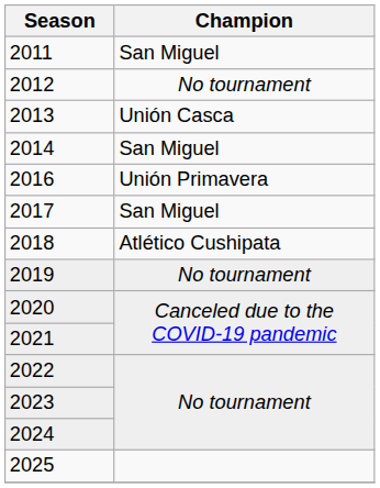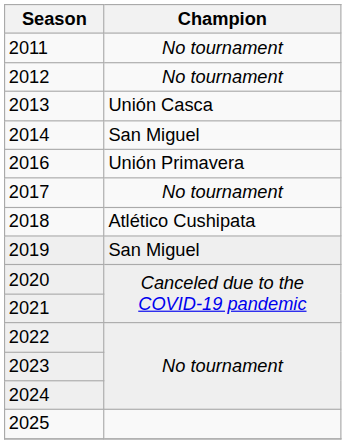 <table class="wikitable sortable">
 <tr>
 <th width=80px>Season</th>
 <th width=200px>Champion</th>
 </tr>
 <tr>
 <td>2011</td>
-<td>San Miguel</td>
+<td colspan="1" align=center><em>No tournament</em></td>
 </tr>
 <tr>
 <td>2012</td>
 <td colspan="1" align=center><em>No tournament</em></td>
 </tr>
 <tr>
 <td>2013</td>
 <td>Unión Casca</td>
 </tr>
 <tr>
 <td>2014</td>
 <td>San Miguel</td>
 </tr>
 <tr>
 <td>2016</td>
 <td>Unión Primavera</td>
 </tr>
 <tr>
 <td>2017</td>
-<td>San Miguel</td>
+<td colspan="1" align=center><em>No tournament</em></td>
 </tr>
 <tr>
 <td>2018</td>
 <td>Atlético Cushipata</td>
 </tr>
 <tr bgcolor=#efefef>
 <td>2019</td>
-<td colspan="1" align=center><em>No tournament</em></td>
+<td>San Miguel</td>
 </tr>
 <tr bgcolor=#efefef>
 <td>2020</td>
 <td rowspan=2 colspan="1" align=center><em>Canceled due to the <a href='#'>COVID-19 pandemic</a></em></td>
 </tr>
 <tr bgcolor=#efefef>
 <td>2021</td>
 </tr>
 <tr bgcolor=#efefef>
 <td>2022</td>
 <td rowspan=3 colspan="1" align=center><em>No tournament</em></td>
 </tr>
 <tr bgcolor=#efefef>
 <td>2023</td>
 </tr>
 <tr bgcolor=#efefef>
 <td>2024</td>
 </tr>
 <tr>
 <td>2025</td>
 <td></td>
 </tr>
 <tr>
 </tr>
 </table>
